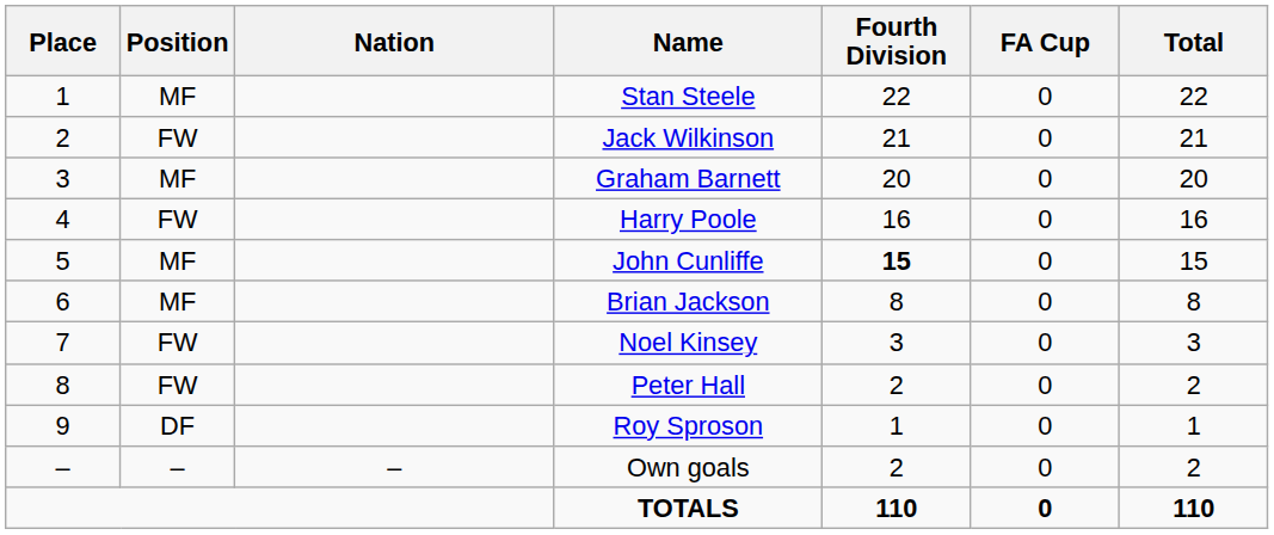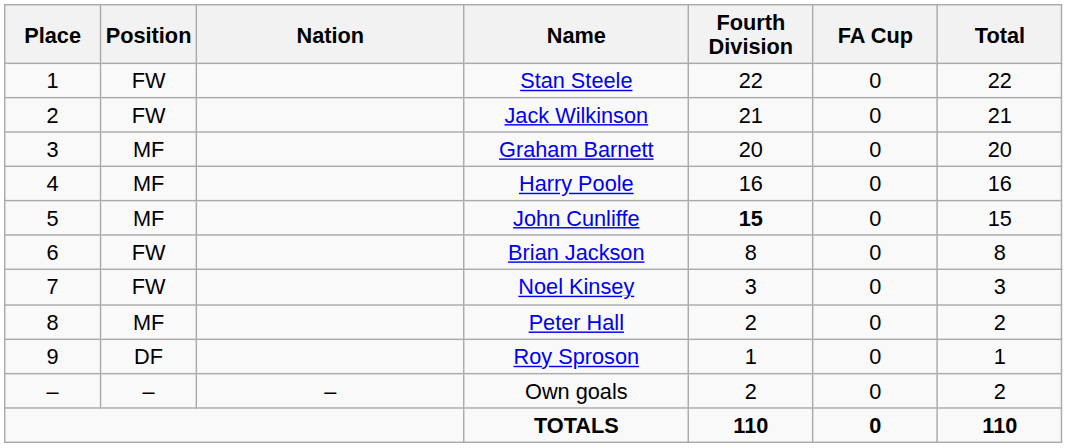 <table class="wikitable" style="font-size: 95%; text-align: center;">
 <tr>
 <th width=60>Place</th>
 <th width=60>Position</th>
 <th width=180>Nation</th>
 <th width=150>Name</th>
 <th width=80>Fourth Division</th>
 <th width=80>FA Cup</th>
 <th width=80>Total</th>
 </tr>
 <tr>
 <td>1</td>
-<td>MF</td>
+<td>FW</td>
 <td></td>
 <td><a href='#'>Stan Steele</a></td>
 <td>22</td>
 <td>0</td>
 <td>22</td>
 </tr>
 <tr>
 <td>2</td>
 <td>FW</td>
 <td></td>
 <td><a href='#'>Jack Wilkinson</a></td>
 <td>21</td>
 <td>0</td>
 <td>21</td>
 </tr>
 <tr>
 <td>3</td>
 <td>MF</td>
 <td></td>
 <td><a href='#'>Graham Barnett</a></td>
 <td>20</td>
 <td>0</td>
 <td>20</td>
 </tr>
 <tr>
 <td>4</td>
-<td>FW</td>
+<td>MF</td>
 <td></td>
 <td><a href='#'>Harry Poole</a></td>
 <td>16</td>
 <td>0</td>
 <td>16</td>
 </tr>
 <tr>
 <td>5</td>
 <td>MF</td>
 <td></td>
 <td><a href='#'>John Cunliffe</a></td>
 <td><strong>15</strong></td>
 <td>0</td>
 <td>15</td>
 </tr>
 <tr>
 <td>6</td>
-<td>MF</td>
+<td>FW</td>
 <td></td>
 <td><a href='#'>Brian Jackson</a></td>
 <td>8</td>
 <td>0</td>
 <td>8</td>
 </tr>
 <tr>
 <td>7</td>
 <td>FW</td>
 <td></td>
 <td><a href='#'>Noel Kinsey</a></td>
 <td>3</td>
 <td>0</td>
 <td>3</td>
 </tr>
 <tr>
 <td>8</td>
-<td>FW</td>
+<td>MF</td>
 <td></td>
 <td><a href='#'>Peter Hall</a></td>
 <td>2</td>
 <td>0</td>
 <td>2</td>
 </tr>
 <tr>
 <td>9</td>
 <td>DF</td>
 <td></td>
 <td><a href='#'>Roy Sproson</a></td>
 <td>1</td>
 <td>0</td>
 <td>1</td>
 </tr>
 <tr>
 <td>–</td>
 <td>–</td>
 <td>–</td>
 <td>Own goals</td>
 <td>2</td>
 <td>0</td>
 <td>2</td>
 </tr>
 <tr>
 <td colspan="3"></td>
 <td><strong>TOTALS</strong></td>
 <td><strong>110</strong></td>
 <td><strong>0</strong></td>
 <td><strong>110</strong></td>
 </tr>
 </table>
